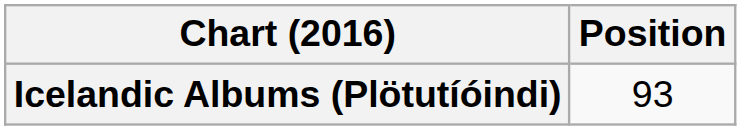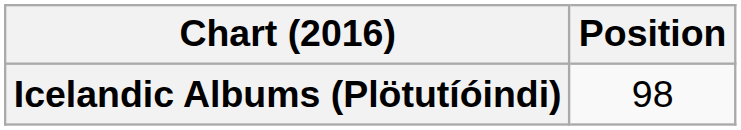 <table class="wikitable plainrowheaders" style="text-align:center">
 <tr>
 <th scope="col">Chart (2016)</th>
 <th scope="col">Position</th>
 </tr>
 <tr>
 <th scope="row">Icelandic Albums (Plötutíóindi)</th>
-<td>93</td>
+<td>98</td>
 </tr>
 </table>
